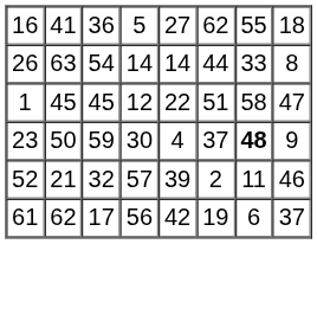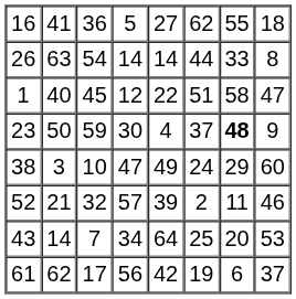 <table align="center" border="1" cellspacing="0" cellpadding="3" style="margin:1em auto; text-align:center">
 <tr>
 <td>16</td>
 <td>41</td>
 <td>36</td>
 <td>5</td>
 <td>27</td>
 <td>62</td>
 <td>55</td>
 <td>18</td>
 </tr>
 <tr>
 <td>26</td>
 <td>63</td>
 <td>54</td>
 <td>14</td>
 <td>14</td>
 <td>44</td>
 <td>33</td>
 <td>8</td>
 </tr>
 <tr>
 <td>1</td>
-<td>45</td>
+<td>40</td>
 <td>45</td>
 <td>12</td>
 <td>22</td>
 <td>51</td>
 <td>58</td>
 <td>47</td>
 </tr>
 <tr>
 <td>23</td>
 <td>50</td>
 <td>59</td>
 <td>30</td>
 <td>4</td>
 <td>37</td>
 <td><strong>48</strong></td>
 <td>9</td>
 </tr>
 <tr>
+<td>38</td>
+<td>3</td>
+<td>10</td>
+<td>47</td>
+<td>49</td>
+<td>24</td>
+<td>29</td>
+<td>60</td>
+</tr>
+<tr>
 <td>52</td>
 <td>21</td>
 <td>32</td>
 <td>57</td>
 <td>39</td>
 <td>2</td>
 <td>11</td>
 <td>46</td>
+</tr>
+<tr>
+<td>43</td>
+<td>14</td>
+<td>7</td>
+<td>34</td>
+<td>64</td>
+<td>25</td>
+<td>20</td>
+<td>53</td>
 </tr>
 <tr>
 <td>61</td>
 <td>62</td>
 <td>17</td>
 <td>56</td>
 <td>42</td>
 <td>19</td>
 <td>6</td>
 <td>37</td>
 </tr>
 </table>
